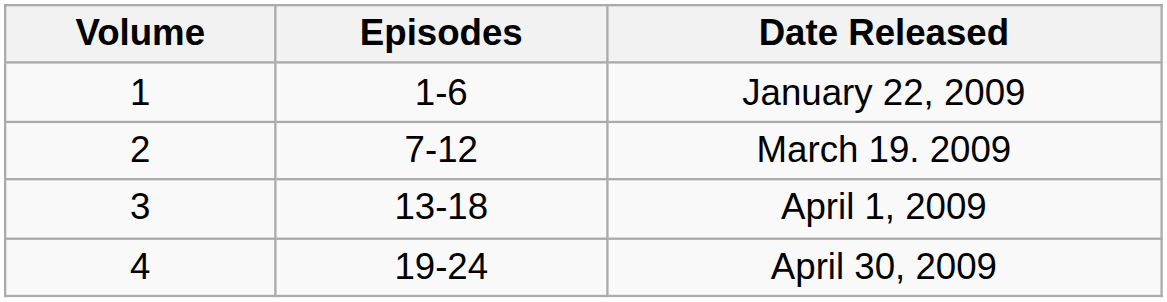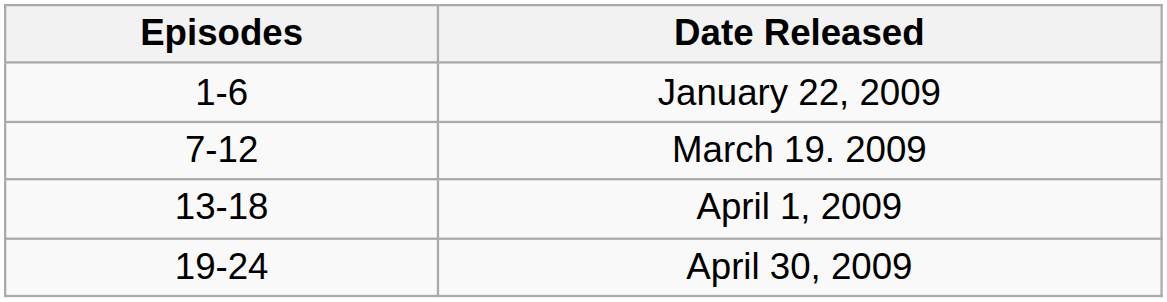 <table class="wikitable" width="40%">
 <tr align=center>
-<th>Volume</th>
 <th>Episodes</th>
 <th>Date Released</th>
 </tr>
 <tr align="center">
-<td>1</td>
 <td>1-6</td>
 <td>January 22, 2009</td>
 </tr>
 <tr align="center">
-<td>2</td>
 <td>7-12</td>
 <td>March 19. 2009</td>
 </tr>
 <tr align="center">
-<td>3</td>
 <td>13-18</td>
 <td>April 1, 2009</td>
 </tr>
 <tr align="center">
-<td>4</td>
 <td>19-24</td>
 <td>April 30, 2009</td>
 </tr>
 </table>
